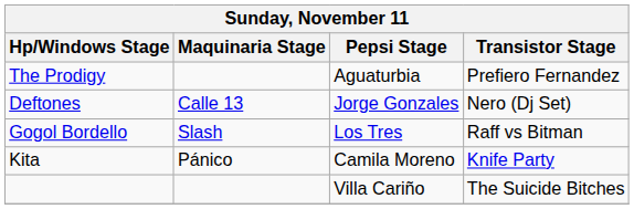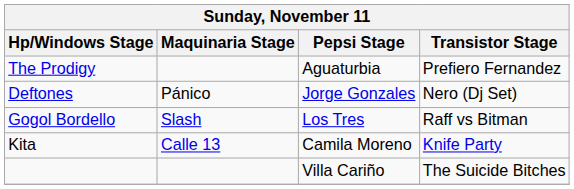 <table class="wikitable">
 <tr>
 <th colspan="4">Sunday, November 11</th>
 </tr>
 <tr>
 <th>Hp/Windows Stage</th>
 <th>Maquinaria Stage</th>
 <th>Pepsi Stage</th>
 <th>Transistor Stage</th>
 </tr>
 <tr>
 <td><a href='#'>The Prodigy</a></td>
 <td></td>
 <td>Aguaturbia</td>
 <td>Prefiero Fernandez</td>
 </tr>
 <tr>
 <td><a href='#'>Deftones</a></td>
-<td><a href='#'>Calle 13</a></td>
+<td>Pánico</td>
 <td><a href='#'>Jorge Gonzales</a></td>
 <td>Nero (Dj Set)</td>
 </tr>
 <tr>
 <td><a href='#'>Gogol Bordello</a></td>
 <td><a href='#'>Slash</a></td>
 <td><a href='#'>Los Tres</a></td>
 <td>Raff vs Bitman</td>
 </tr>
 <tr>
 <td>Kita</td>
-<td>Pánico</td>
+<td><a href='#'>Calle 13</a></td>
 <td>Camila Moreno</td>
 <td><a href='#'>Knife Party</a></td>
 </tr>
 <tr>
 <td></td>
 <td></td>
 <td>Villa Cariño</td>
 <td>The Suicide Bitches</td>
 </tr>
 <tr>
 </tr>
 </table>
